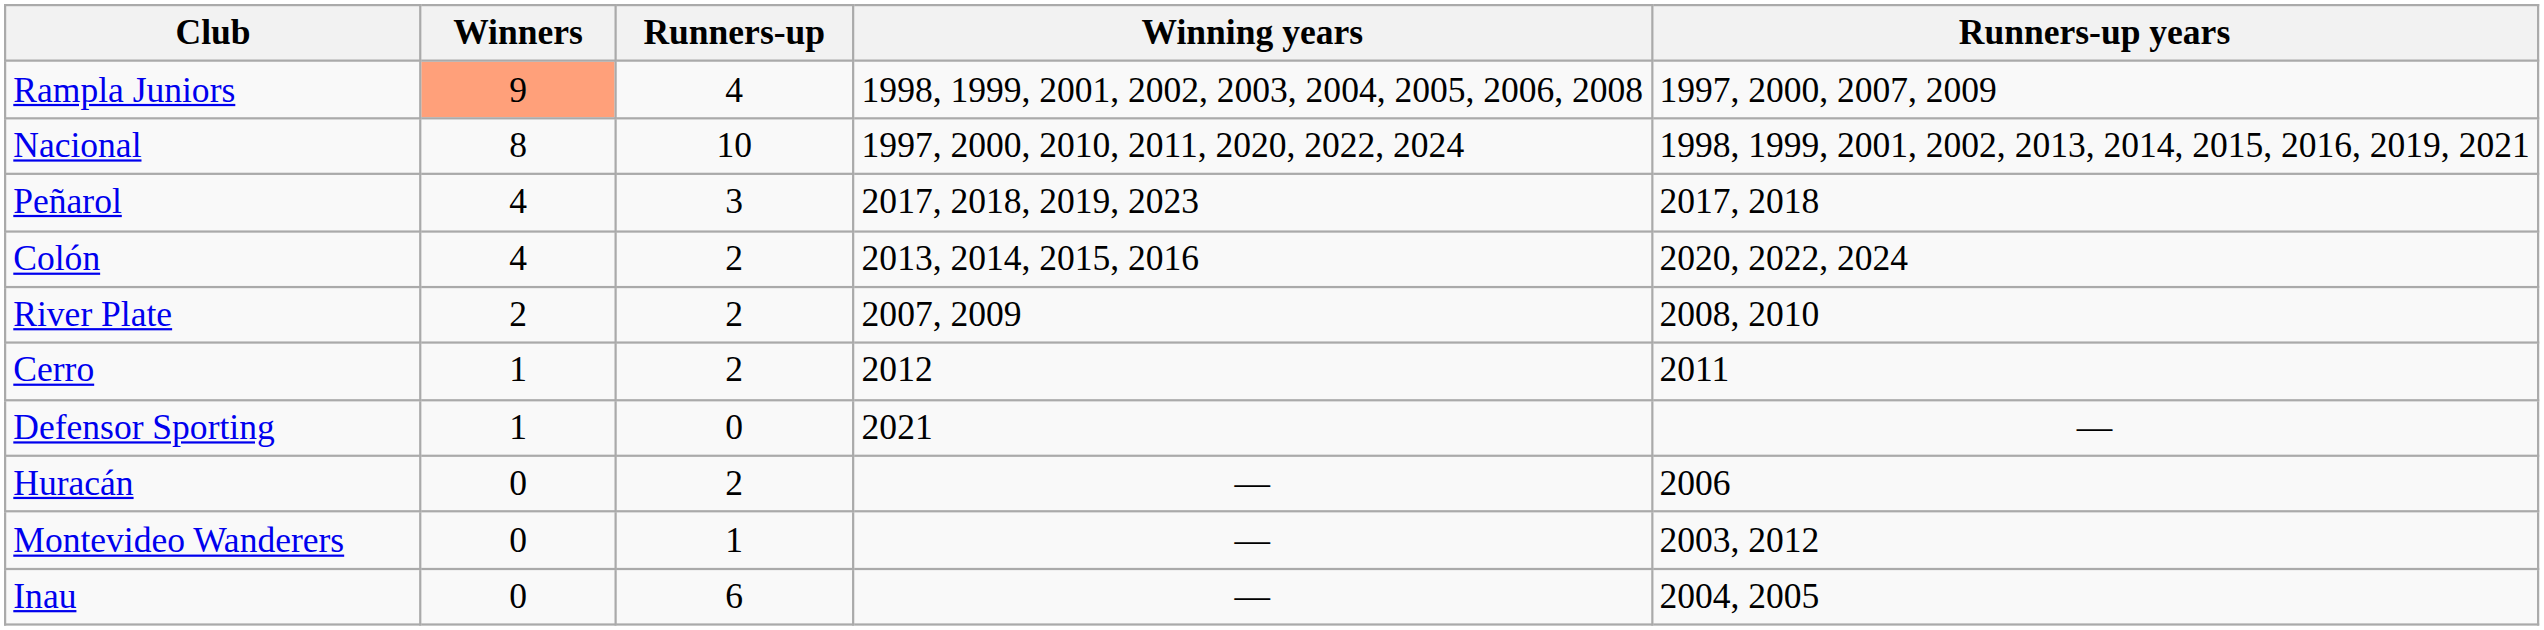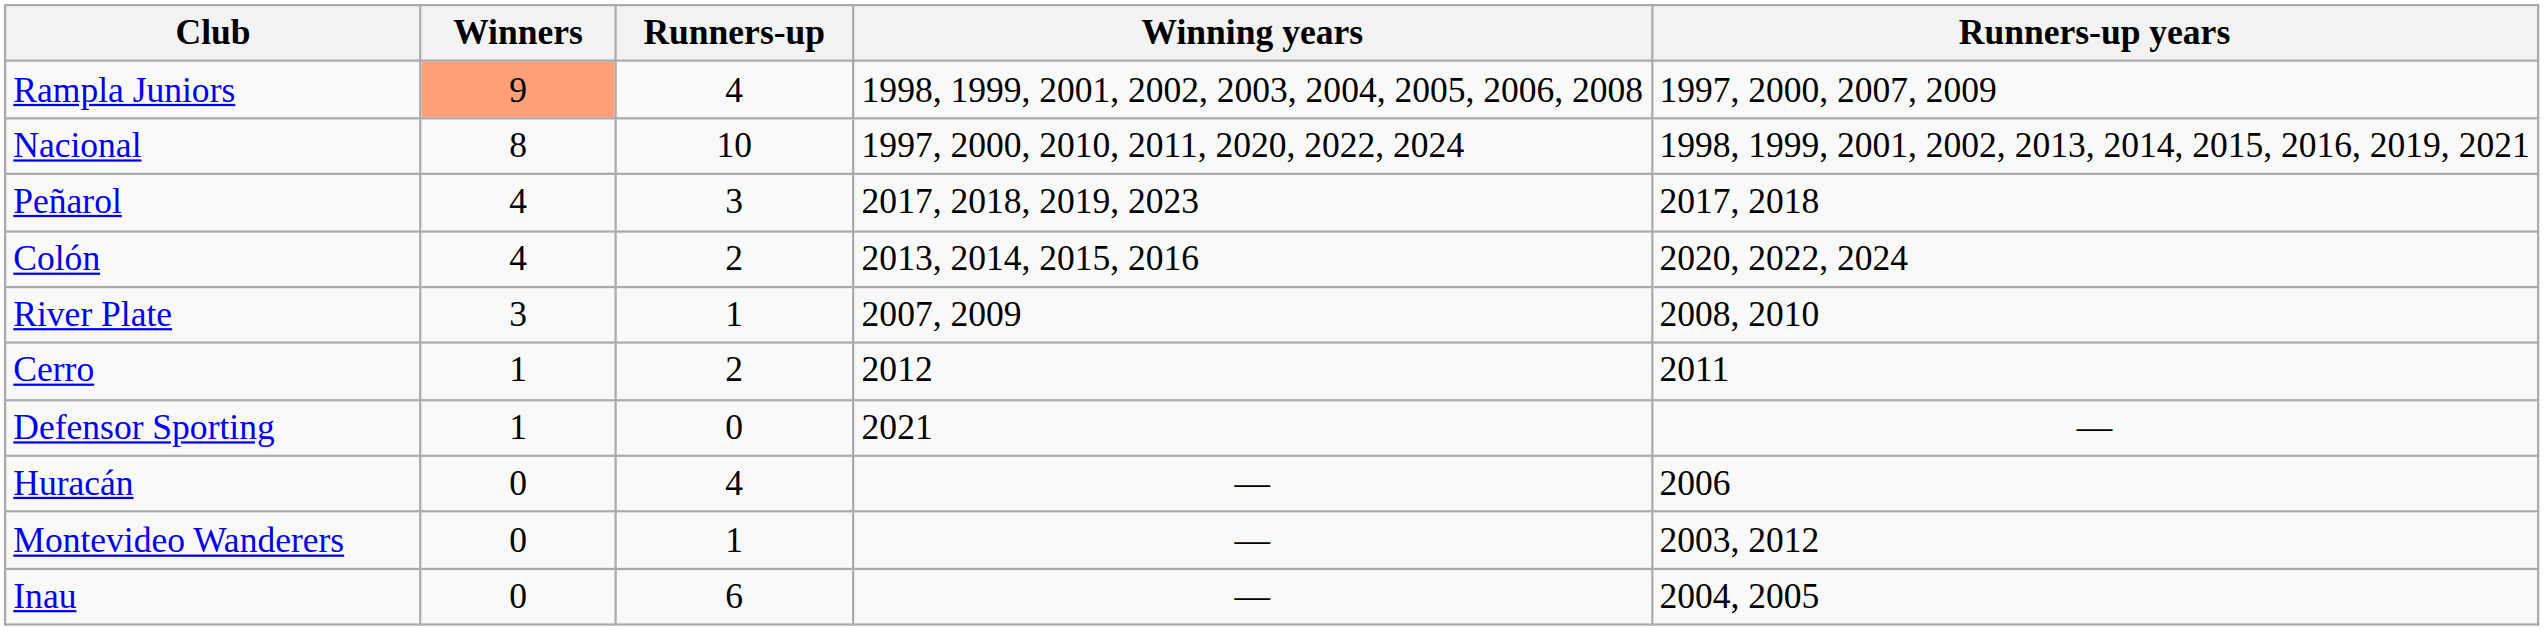 <table class="wikitable sortable">
 <tr>
 <th scope=col class="unsortable" width=180>Club</th>
 <th scope=col width=80>Winners</th>
 <th scope=col width=100>Runners-up</th>
 <th scope=col class="unsortable">Winning years</th>
 <th scope=col class="unsortable">Runners-up years</th>
 </tr>
 <tr>
 <td><a href='#'>Rampla Juniors</a></td>
 <td align=center style="background: lightsalmon;">9</td>
 <td align=center>4</td>
 <td>1998, 1999, 2001, 2002, 2003, 2004, 2005, 2006, 2008</td>
 <td>1997, 2000, 2007, 2009</td>
 </tr>
 <tr>
 <td><a href='#'>Nacional</a></td>
 <td align=center>8</td>
 <td align=center>10</td>
 <td>1997, 2000, 2010, 2011, 2020, 2022, 2024</td>
 <td>1998, 1999, 2001, 2002, 2013, 2014, 2015, 2016, 2019, 2021</td>
 </tr>
 <tr>
 <td><a href='#'>Peñarol</a></td>
 <td align=center>4</td>
 <td align=center>3</td>
 <td>2017, 2018, 2019, 2023</td>
 <td>2017, 2018</td>
 </tr>
 <tr>
 <td><a href='#'>Colón</a></td>
 <td align=center>4</td>
 <td align=center>2</td>
 <td>2013, 2014, 2015, 2016</td>
 <td>2020, 2022, 2024</td>
 </tr>
 <tr>
 <td><a href='#'>River Plate</a></td>
-<td align=center>2</td>
-<td align=center>2</td>
+<td align=center>3</td>
+<td align=center>1</td>
 <td>2007, 2009</td>
 <td>2008, 2010</td>
 </tr>
 <tr>
 <td><a href='#'>Cerro</a></td>
 <td align=center>1</td>
 <td align=center>2</td>
 <td>2012</td>
 <td>2011</td>
 </tr>
 <tr>
 <td><a href='#'>Defensor Sporting</a></td>
 <td align=center>1</td>
 <td align=center>0</td>
 <td>2021</td>
 <td align=center>—</td>
 </tr>
 <tr>
 <td><a href='#'>Huracán</a></td>
 <td align=center>0</td>
-<td align=center>2</td>
+<td align=center>4</td>
 <td align=center>—</td>
 <td>2006</td>
 </tr>
 <tr>
 <td><a href='#'>Montevideo Wanderers</a></td>
 <td align=center>0</td>
 <td align=center>1</td>
 <td align=center>—</td>
 <td>2003, 2012</td>
 </tr>
 <tr>
 <td><a href='#'>Inau</a></td>
 <td align=center>0</td>
 <td align=center>6</td>
 <td align=center>—</td>
 <td>2004, 2005</td>
 </tr>
 </table>
